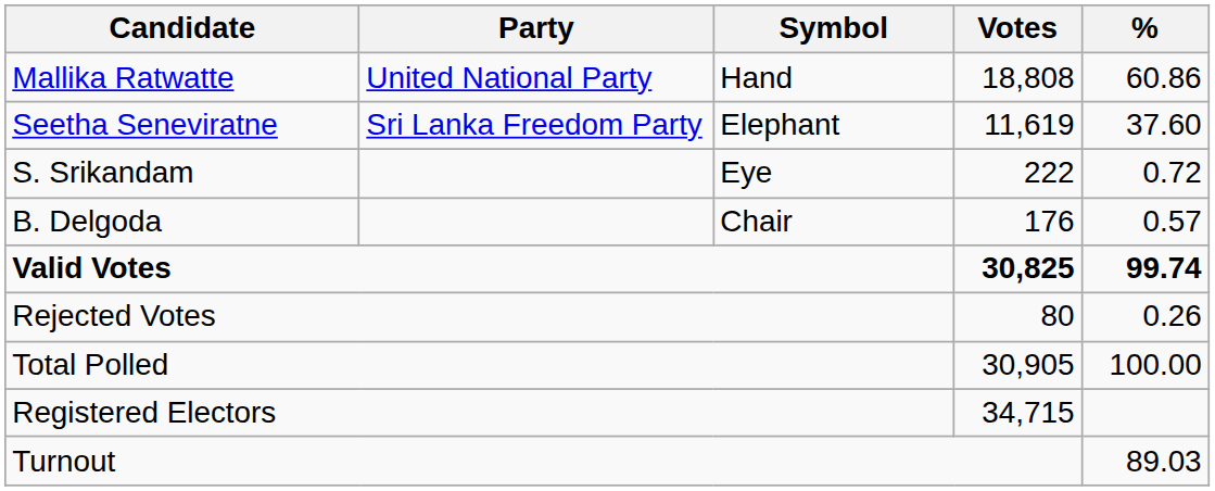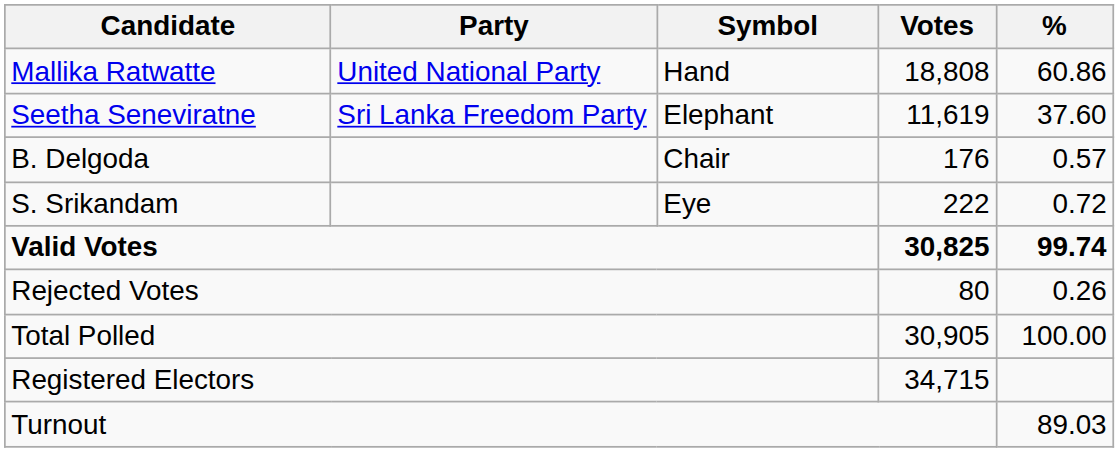 <table class="wikitable" border="1" style="text-align:right;">
 <tr>
 <th align=left width="180">Candidate</th>
 <th align=left width="180">Party</th>
 <th align=left width="120">Symbol</th>
 <th align=left width="60">Votes</th>
 <th align=left width="60">%</th>
 </tr>
 <tr>
 <td align=left><a href='#'>Mallika Ratwatte</a></td>
 <td align=left><a href='#'>United National Party</a></td>
 <td align=left>Hand</td>
 <td align=right>18,808</td>
 <td align=right>60.86</td>
 </tr>
 <tr>
 <td align=left><a href='#'>Seetha Seneviratne</a></td>
 <td align=left><a href='#'>Sri Lanka Freedom Party</a></td>
 <td align=left>Elephant</td>
 <td align=right>11,619</td>
 <td align=right>37.60</td>
 </tr>
 <tr>
+<td align=left>B. Delgoda</td>
+<td></td>
+<td align=left>Chair</td>
+<td align=right>176</td>
+<td align=right>0.57</td>
+</tr>
+<tr>
 <td align=left>S. Srikandam</td>
 <td></td>
 <td align=left>Eye</td>
 <td align=right>222</td>
 <td align=right>0.72</td>
-</tr>
-<tr>
-<td align=left>B. Delgoda</td>
-<td></td>
-<td align=left>Chair</td>
-<td align=right>176</td>
-<td align=right>0.57</td>
 </tr>
 <tr>
 <td align=left colspan=3><strong>Valid Votes</strong></td>
 <td align=right><strong>30,825</strong></td>
 <td align=right><strong>99.74</strong></td>
 </tr>
 <tr>
 <td align=left colspan=3>Rejected Votes</td>
 <td align=right>80</td>
 <td align=right>0.26</td>
 </tr>
 <tr>
 <td align=left colspan=3>Total Polled</td>
 <td align=right>30,905</td>
 <td align=right>100.00</td>
 </tr>
 <tr>
 <td align=left colspan=3>Registered Electors</td>
 <td align=right>34,715</td>
 <td></td>
 </tr>
 <tr>
 <td align=left colspan=4>Turnout</td>
 <td align=right>89.03</td>
 </tr>
 </table>
